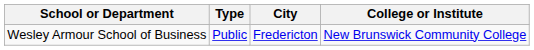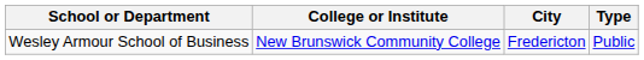 <table class="wikitable sortable mw-collapsible mw-collapsed">
 <tr>
 <th>School or Department</th>
+<th>College or Institute</th>
+<th>City</th>
 <th>Type</th>
-<th>City</th>
-<th>College or Institute</th>
 </tr>
 <tr>
 <td>Wesley Armour School of Business</td>
+<td><a href='#'>New Brunswick Community College</a></td>
+<td><a href='#'>Fredericton</a></td>
 <td><a href='#'>Public</a></td>
-<td><a href='#'>Fredericton</a></td>
-<td><a href='#'>New Brunswick Community College</a></td>
 </tr>
 </table>
